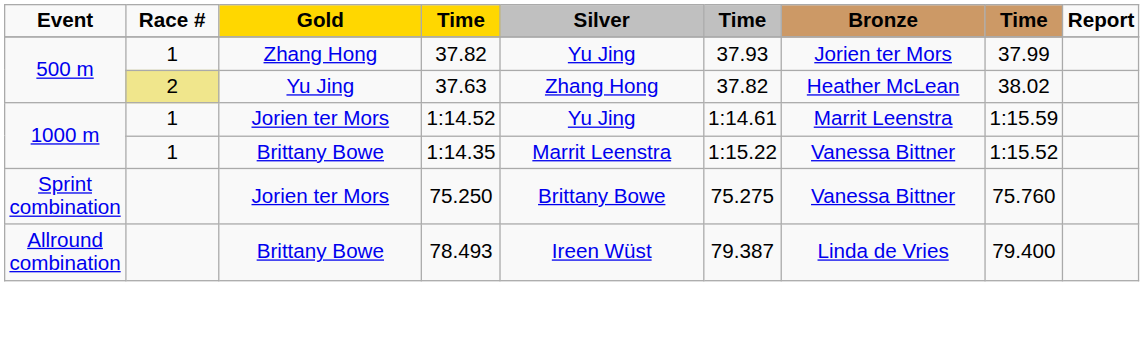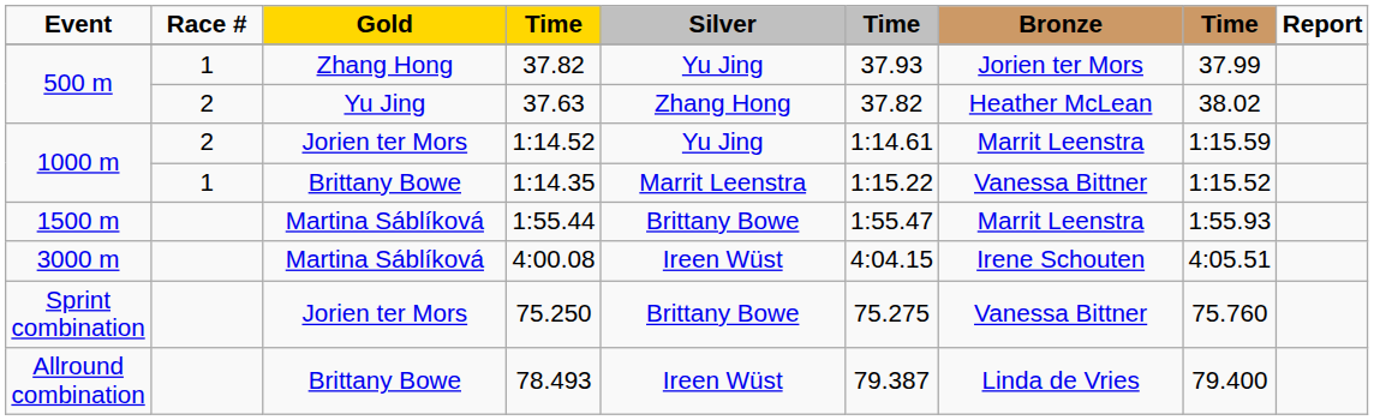 <table class="wikitable">
 <tr>
 <td width="80" align="center"><strong>Event</strong></td>
 <td width="65" align="center"><strong>Race #</strong></td>
 <td width="150" bgcolor="gold" align="center"><strong>Gold</strong></td>
 <td width="50" bgcolor="gold" align="center"><strong>Time</strong></td>
 <td width="150" bgcolor="silver" align="center"><strong>Silver</strong></td>
 <td width="50" bgcolor="silver" align="center"><strong>Time</strong></td>
 <td width="150" bgcolor="#CC9966" align="center"><strong>Bronze</strong></td>
 <td width="50" bgcolor="#CC9966" align="center"><strong>Time</strong></td>
 <td width="50" align="center"><strong>Report</strong></td>
 </tr>
 <tr bgcolor="#cccccc">
 </tr>
 <tr>
 <td rowspan=2 align="center"><a href='#'>500 m</a></td>
 <td align="center">1</td>
 <td align="center"><a href='#'>Zhang Hong</a><br><small></small></td>
 <td align="center">37.82</td>
 <td align="center"><a href='#'>Yu Jing</a><br><small></small></td>
 <td align="center">37.93</td>
 <td align="center"><a href='#'>Jorien ter Mors</a><br><small></small></td>
 <td align="center">37.99</td>
 <td align="center"></td>
 </tr>
 <tr>
-<td align="center" style="background: khaki;">2</td>
+<td align="center">2</td>
 <td align="center"><a href='#'>Yu Jing</a><br><small></small></td>
 <td align="center">37.63</td>
 <td align="center"><a href='#'>Zhang Hong</a><br><small></small></td>
 <td align="center">37.82</td>
 <td align="center"><a href='#'>Heather McLean</a><br><small></small></td>
 <td align="center">38.02</td>
 <td align="center"></td>
 </tr>
 <tr>
 <td rowspan=2 align="center"><a href='#'>1000 m</a></td>
-<td align="center">1</td>
+<td align="center">2</td>
 <td align="center"><a href='#'>Jorien ter Mors</a><br><small></small></td>
 <td align="center">1:14.52</td>
 <td align="center"><a href='#'>Yu Jing</a><br><small></small></td>
 <td align="center">1:14.61</td>
 <td align="center"><a href='#'>Marrit Leenstra</a><br><small></small></td>
 <td align="center">1:15.59</td>
 <td align="center"></td>
 </tr>
 <tr>
 <td align="center">1</td>
 <td align="center"><a href='#'>Brittany Bowe</a><br><small></small></td>
 <td align="center">1:14.35</td>
 <td align="center"><a href='#'>Marrit Leenstra</a><br><small></small></td>
 <td align="center">1:15.22</td>
 <td align="center"><a href='#'>Vanessa Bittner</a><br><small></small></td>
 <td align="center">1:15.52</td>
+<td align="center"></td>
+</tr>
+<tr>
+<td align="center"><a href='#'>1500 m</a></td>
+<td align="center"></td>
+<td align="center"><a href='#'>Martina Sáblíková</a><br><small></small></td>
+<td align="center">1:55.44</td>
+<td align="center"><a href='#'>Brittany Bowe</a><br><small></small></td>
+<td align="center">1:55.47</td>
+<td align="center"><a href='#'>Marrit Leenstra</a><br><small></small></td>
+<td align="center">1:55.93</td>
+<td align="center"></td>
+</tr>
+<tr>
+<td align="center"><a href='#'>3000 m</a></td>
+<td align="center"></td>
+<td align="center"><a href='#'>Martina Sáblíková</a><br><small></small></td>
+<td align="center">4:00.08</td>
+<td align="center"><a href='#'>Ireen Wüst</a><br><small></small></td>
+<td align="center">4:04.15</td>
+<td align="center"><a href='#'>Irene Schouten</a><br><small></small></td>
+<td align="center">4:05.51</td>
 <td align="center"></td>
 </tr>
 <tr>
 <td align="center"><a href='#'>Sprint<br>combination</a></td>
 <td align="center"></td>
 <td align="center"><a href='#'>Jorien ter Mors</a><br><small></small></td>
 <td align="center">75.250</td>
 <td align="center"><a href='#'>Brittany Bowe</a><br><small></small></td>
 <td align="center">75.275</td>
 <td align="center"><a href='#'>Vanessa Bittner</a><br><small></small></td>
 <td align="center">75.760</td>
 <td align="center"></td>
 </tr>
 <tr>
 <td align="center"><a href='#'>Allround<br>combination</a></td>
 <td align="center"></td>
 <td align="center"><a href='#'>Brittany Bowe</a><br><small></small></td>
 <td align="center">78.493</td>
 <td align="center"><a href='#'>Ireen Wüst</a><br><small></small></td>
 <td align="center">79.387</td>
 <td align="center"><a href='#'>Linda de Vries</a><br><small></small></td>
 <td align="center">79.400</td>
 <td align="center"></td>
 </tr>
 </table>
